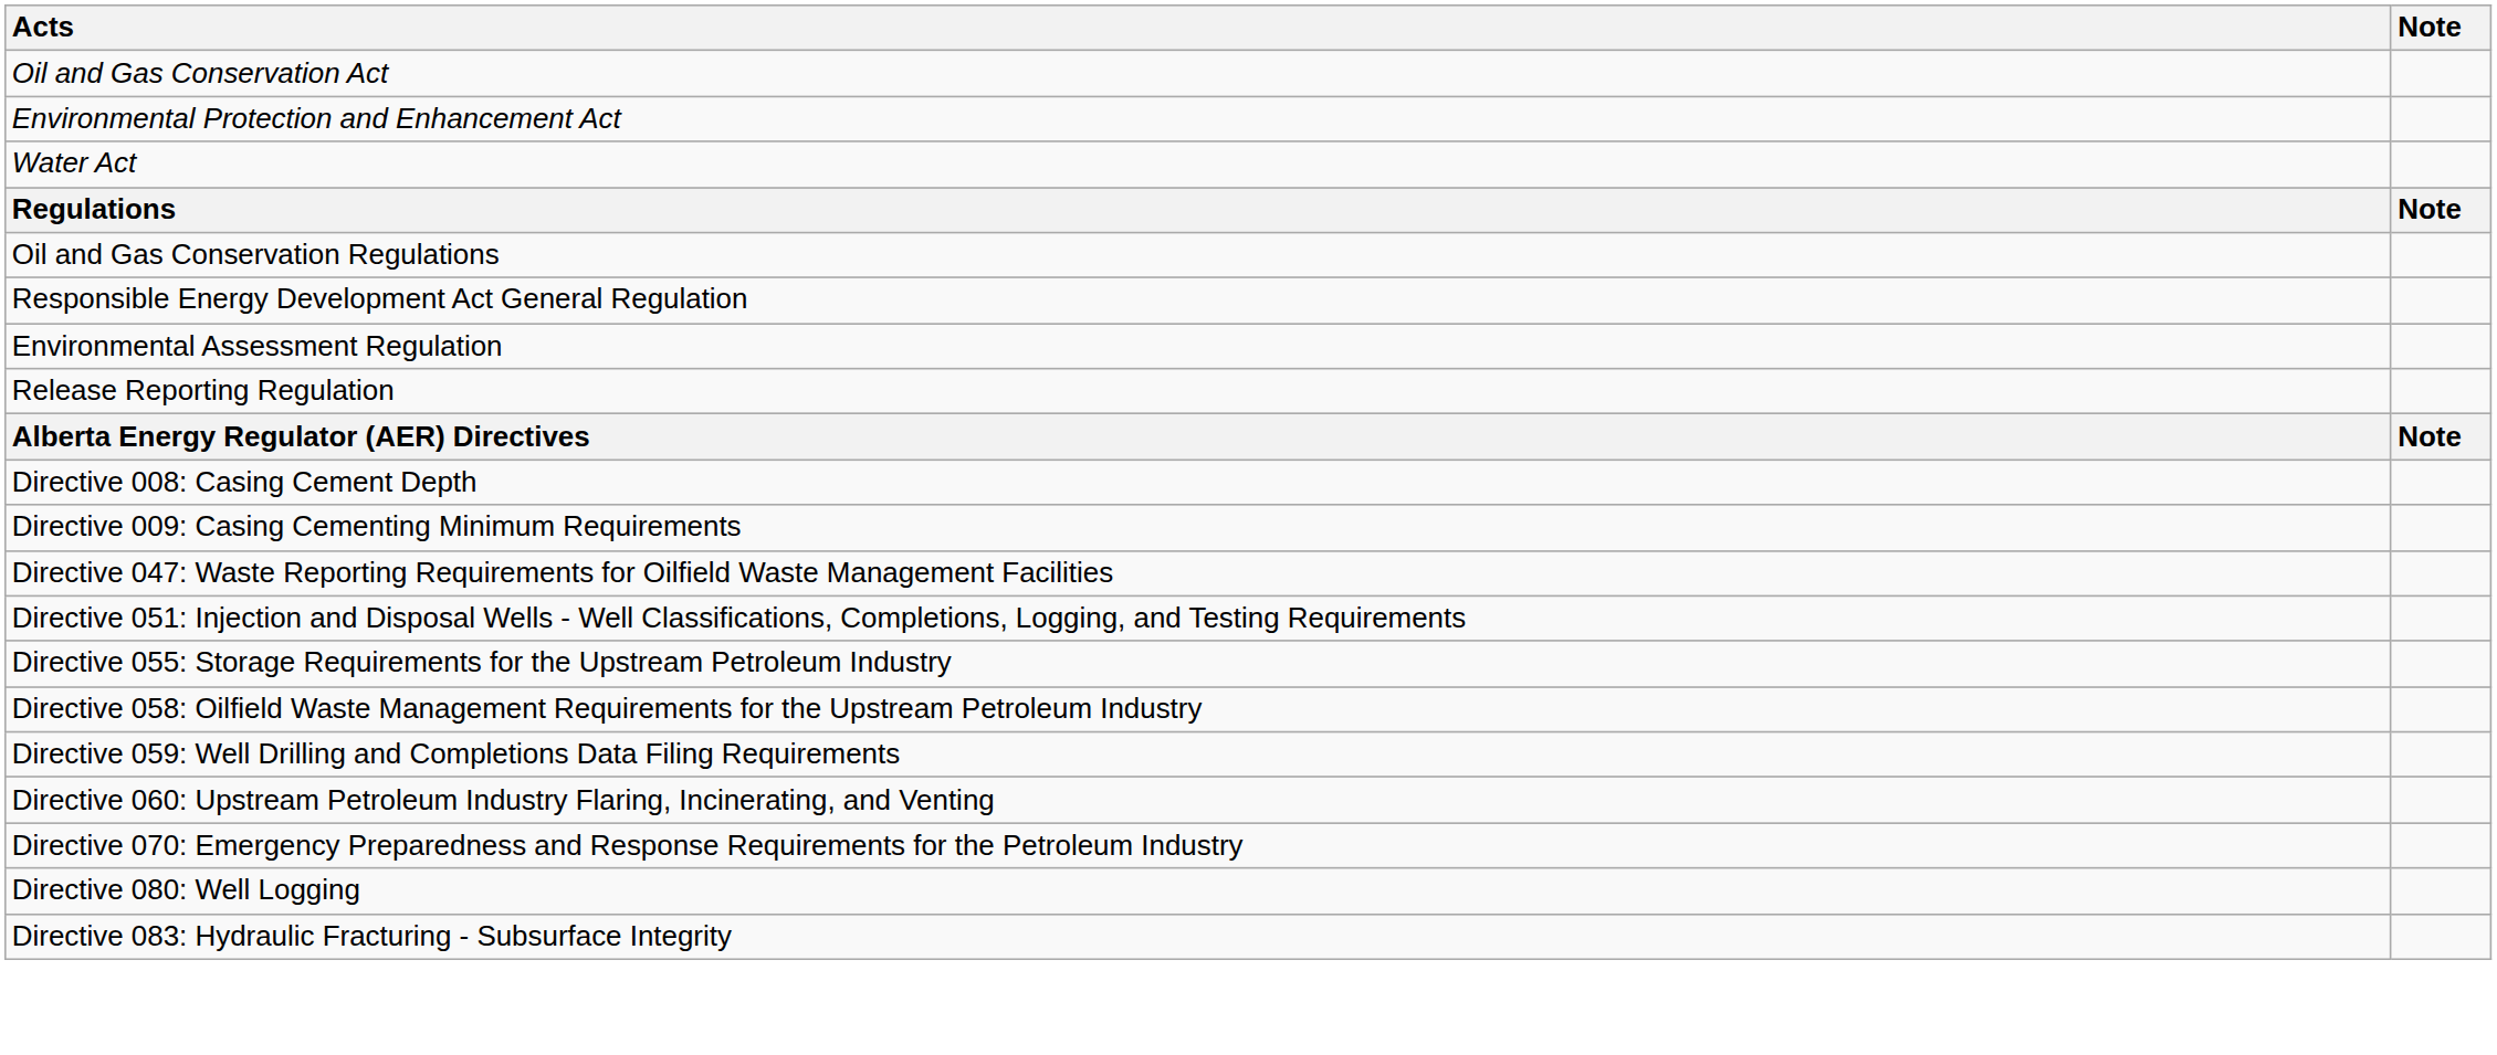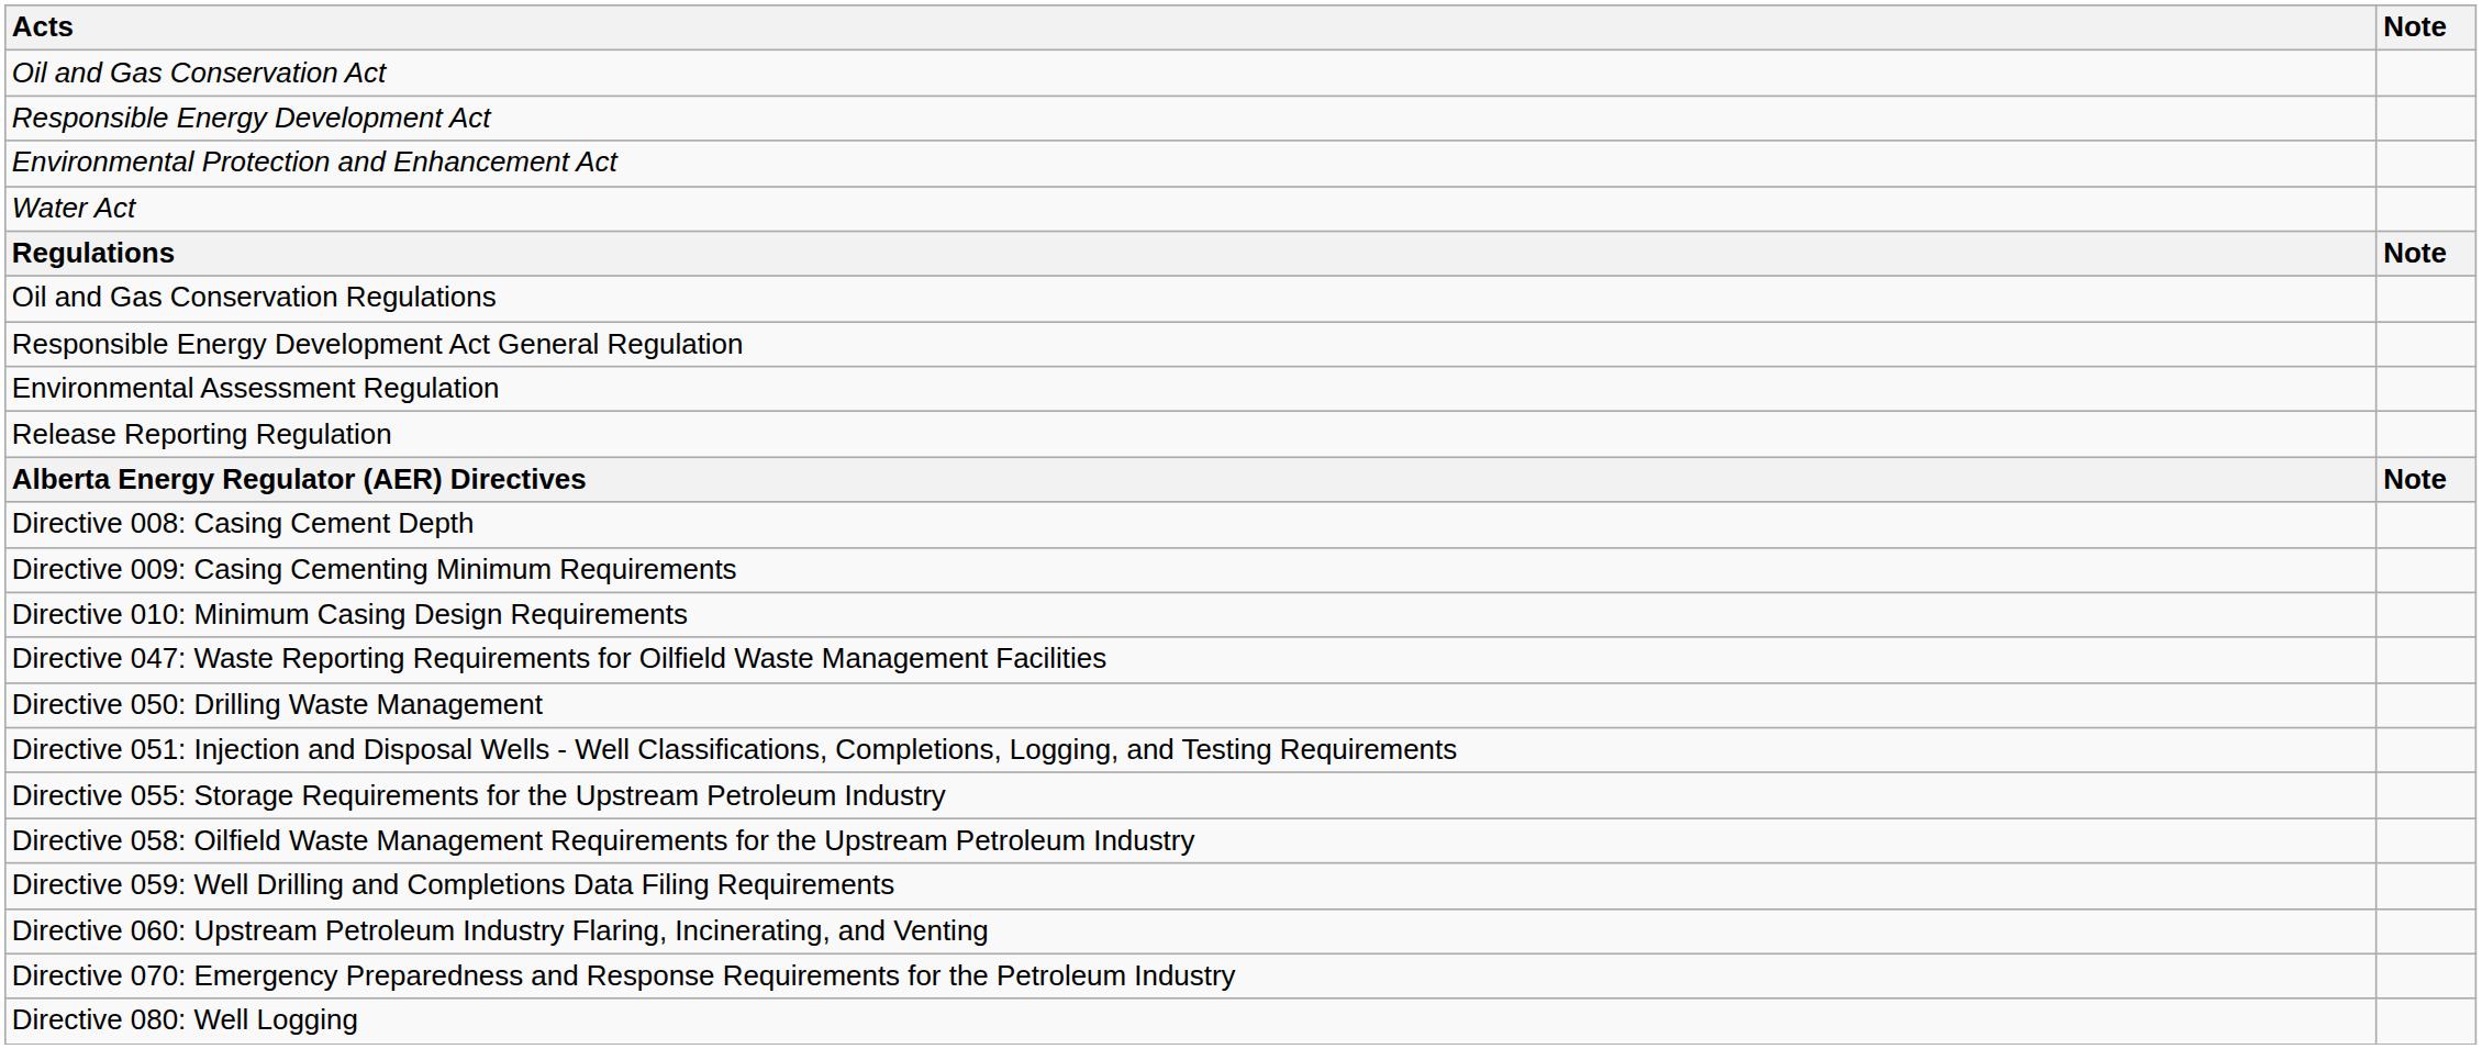 <table class="wikitable" style="width: 70%; height: 14em;">
 <tr>
 <th style="text-align:left;">Acts</th>
 <th style="text-align:left;">Note</th>
 </tr>
 <tr>
 <td><em>Oil and Gas Conservation Act</em></td>
 <td style="width: 3em;"></td>
+</tr>
+<tr>
+<td><em>Responsible Energy Development Act</em></td>
+<td></td>
 </tr>
 <tr>
 <td><em>Environmental Protection and Enhancement Act</em></td>
 <td></td>
 </tr>
 <tr>
 <td><em>Water Act</em></td>
 <td></td>
 </tr>
 <tr>
 <th style="text-align:left;">Regulations</th>
 <th style="text-align:left;">Note</th>
 </tr>
 <tr>
 <td>Oil and Gas Conservation Regulations</td>
 <td></td>
 </tr>
 <tr>
 <td>Responsible Energy Development Act General Regulation</td>
 <td></td>
 </tr>
 <tr>
 <td>Environmental Assessment Regulation</td>
 <td></td>
 </tr>
 <tr>
 <td>Release Reporting Regulation</td>
 <td></td>
 </tr>
 <tr>
 <th style="text-align:left;">Alberta Energy Regulator (AER) Directives</th>
 <th style="text-align:left;">Note</th>
 </tr>
 <tr>
 <td>Directive 008: Casing Cement Depth</td>
 <td></td>
 </tr>
 <tr>
 <td>Directive 009: Casing Cementing Minimum Requirements</td>
 <td></td>
 </tr>
 <tr>
+<td>Directive 010: Minimum Casing Design Requirements</td>
+<td></td>
+</tr>
+<tr>
 <td>Directive 047: Waste Reporting Requirements for Oilfield Waste Management Facilities</td>
+<td></td>
+</tr>
+<tr>
+<td>Directive 050: Drilling Waste Management</td>
 <td></td>
 </tr>
 <tr>
 <td>Directive 051: Injection and Disposal Wells - Well Classifications, Completions, Logging, and Testing Requirements</td>
 <td></td>
 </tr>
 <tr>
 <td>Directive 055: Storage Requirements for the Upstream Petroleum Industry</td>
 <td></td>
 </tr>
 <tr>
 <td>Directive 058: Oilfield Waste Management Requirements for the Upstream Petroleum Industry</td>
 <td></td>
 </tr>
 <tr>
 <td>Directive 059: Well Drilling and Completions Data Filing Requirements</td>
 <td></td>
 </tr>
 <tr>
 <td>Directive 060: Upstream Petroleum Industry Flaring, Incinerating, and Venting</td>
 <td></td>
 </tr>
 <tr>
 <td>Directive 070: Emergency Preparedness and Response Requirements for the Petroleum Industry</td>
 <td></td>
 </tr>
 <tr>
 <td>Directive 080: Well Logging</td>
 <td></td>
 </tr>
-<tr>
-<td>Directive 083: Hydraulic Fracturing - Subsurface Integrity</td>
-<td></td>
-</tr>
 </table>
